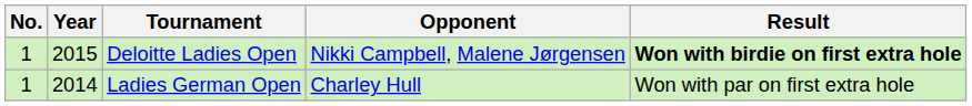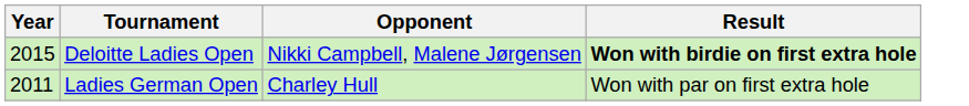 <table class="wikitable" style="font-size:90%;">
 <tr>
-<th>No.</th>
 <th>Year</th>
 <th>Tournament</th>
 <th>Opponent</th>
 <th>Result</th>
 </tr>
 <tr style="background:#d0f0c0;">
-<td align=center>1</td>
 <td>2015</td>
 <td><a href='#'>Deloitte Ladies Open</a></td>
 <td> <a href='#'>Nikki Campbell</a>,  <a href='#'>Malene Jørgensen</a></td>
 <td><strong>Won with birdie on first extra hole</strong></td>
 </tr>
 <tr style="background:#d0f0c0;">
-<td align=center>1</td>
-<td>2014</td>
+<td>2011</td>
 <td><a href='#'>Ladies German Open</a></td>
 <td> <a href='#'>Charley Hull</a></td>
 <td>Won with par on first extra hole</td>
 </tr>
 </table>
